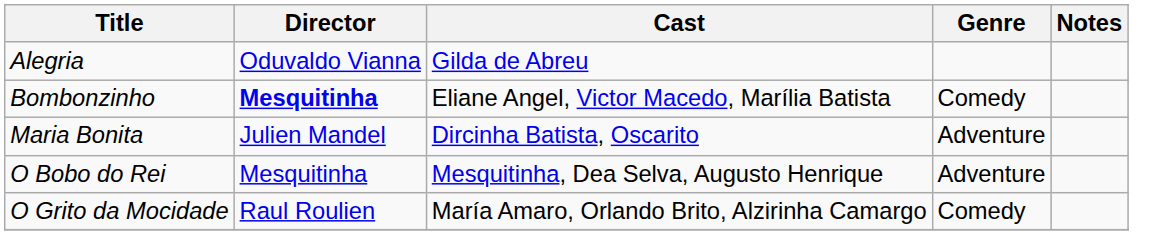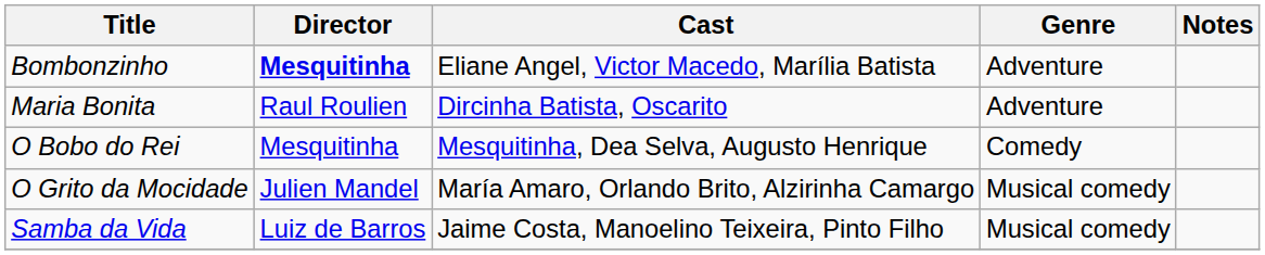 <table class="wikitable">
 <tr>
 <th>Title</th>
 <th>Director</th>
 <th>Cast</th>
 <th>Genre</th>
 <th>Notes</th>
 </tr>
 <tr>
-<td><em>Alegria</em></td>
-<td><a href='#'>Oduvaldo Vianna</a></td>
-<td><a href='#'>Gilda de Abreu</a></td>
-<td></td>
-<td></td>
-</tr>
-<tr>
 <td><em>Bombonzinho</em></td>
 <td><strong><a href='#'>Mesquitinha</a></strong></td>
 <td>Eliane Angel, <a href='#'>Victor Macedo</a>, Marília Batista</td>
-<td>Comedy</td>
+<td>Adventure</td>
 <td></td>
 </tr>
 <tr>
 <td><em>Maria Bonita</em></td>
-<td><a href='#'>Julien Mandel</a></td>
+<td><a href='#'>Raul Roulien</a></td>
 <td><a href='#'>Dircinha Batista</a>, <a href='#'>Oscarito</a></td>
 <td>Adventure</td>
 <td></td>
 </tr>
 <tr>
 <td><em>O Bobo do Rei</em></td>
 <td><a href='#'>Mesquitinha</a></td>
 <td><a href='#'>Mesquitinha</a>, Dea Selva, Augusto Henrique</td>
-<td>Adventure</td>
+<td>Comedy</td>
 <td></td>
 </tr>
 <tr>
 <td><em>O Grito da Mocidade</em></td>
-<td><a href='#'>Raul Roulien</a></td>
+<td><a href='#'>Julien Mandel</a></td>
 <td>María Amaro, Orlando Brito, Alzirinha Camargo</td>
-<td>Comedy</td>
+<td>Musical comedy</td>
+<td></td>
+</tr>
+<tr>
+<td><em><a href='#'>Samba da Vida</a></em></td>
+<td><a href='#'>Luiz de Barros</a></td>
+<td>Jaime Costa, Manoelino Teixeira, Pinto Filho</td>
+<td>Musical comedy</td>
 <td></td>
 </tr>
 <tr>
 </tr>
 </table>
